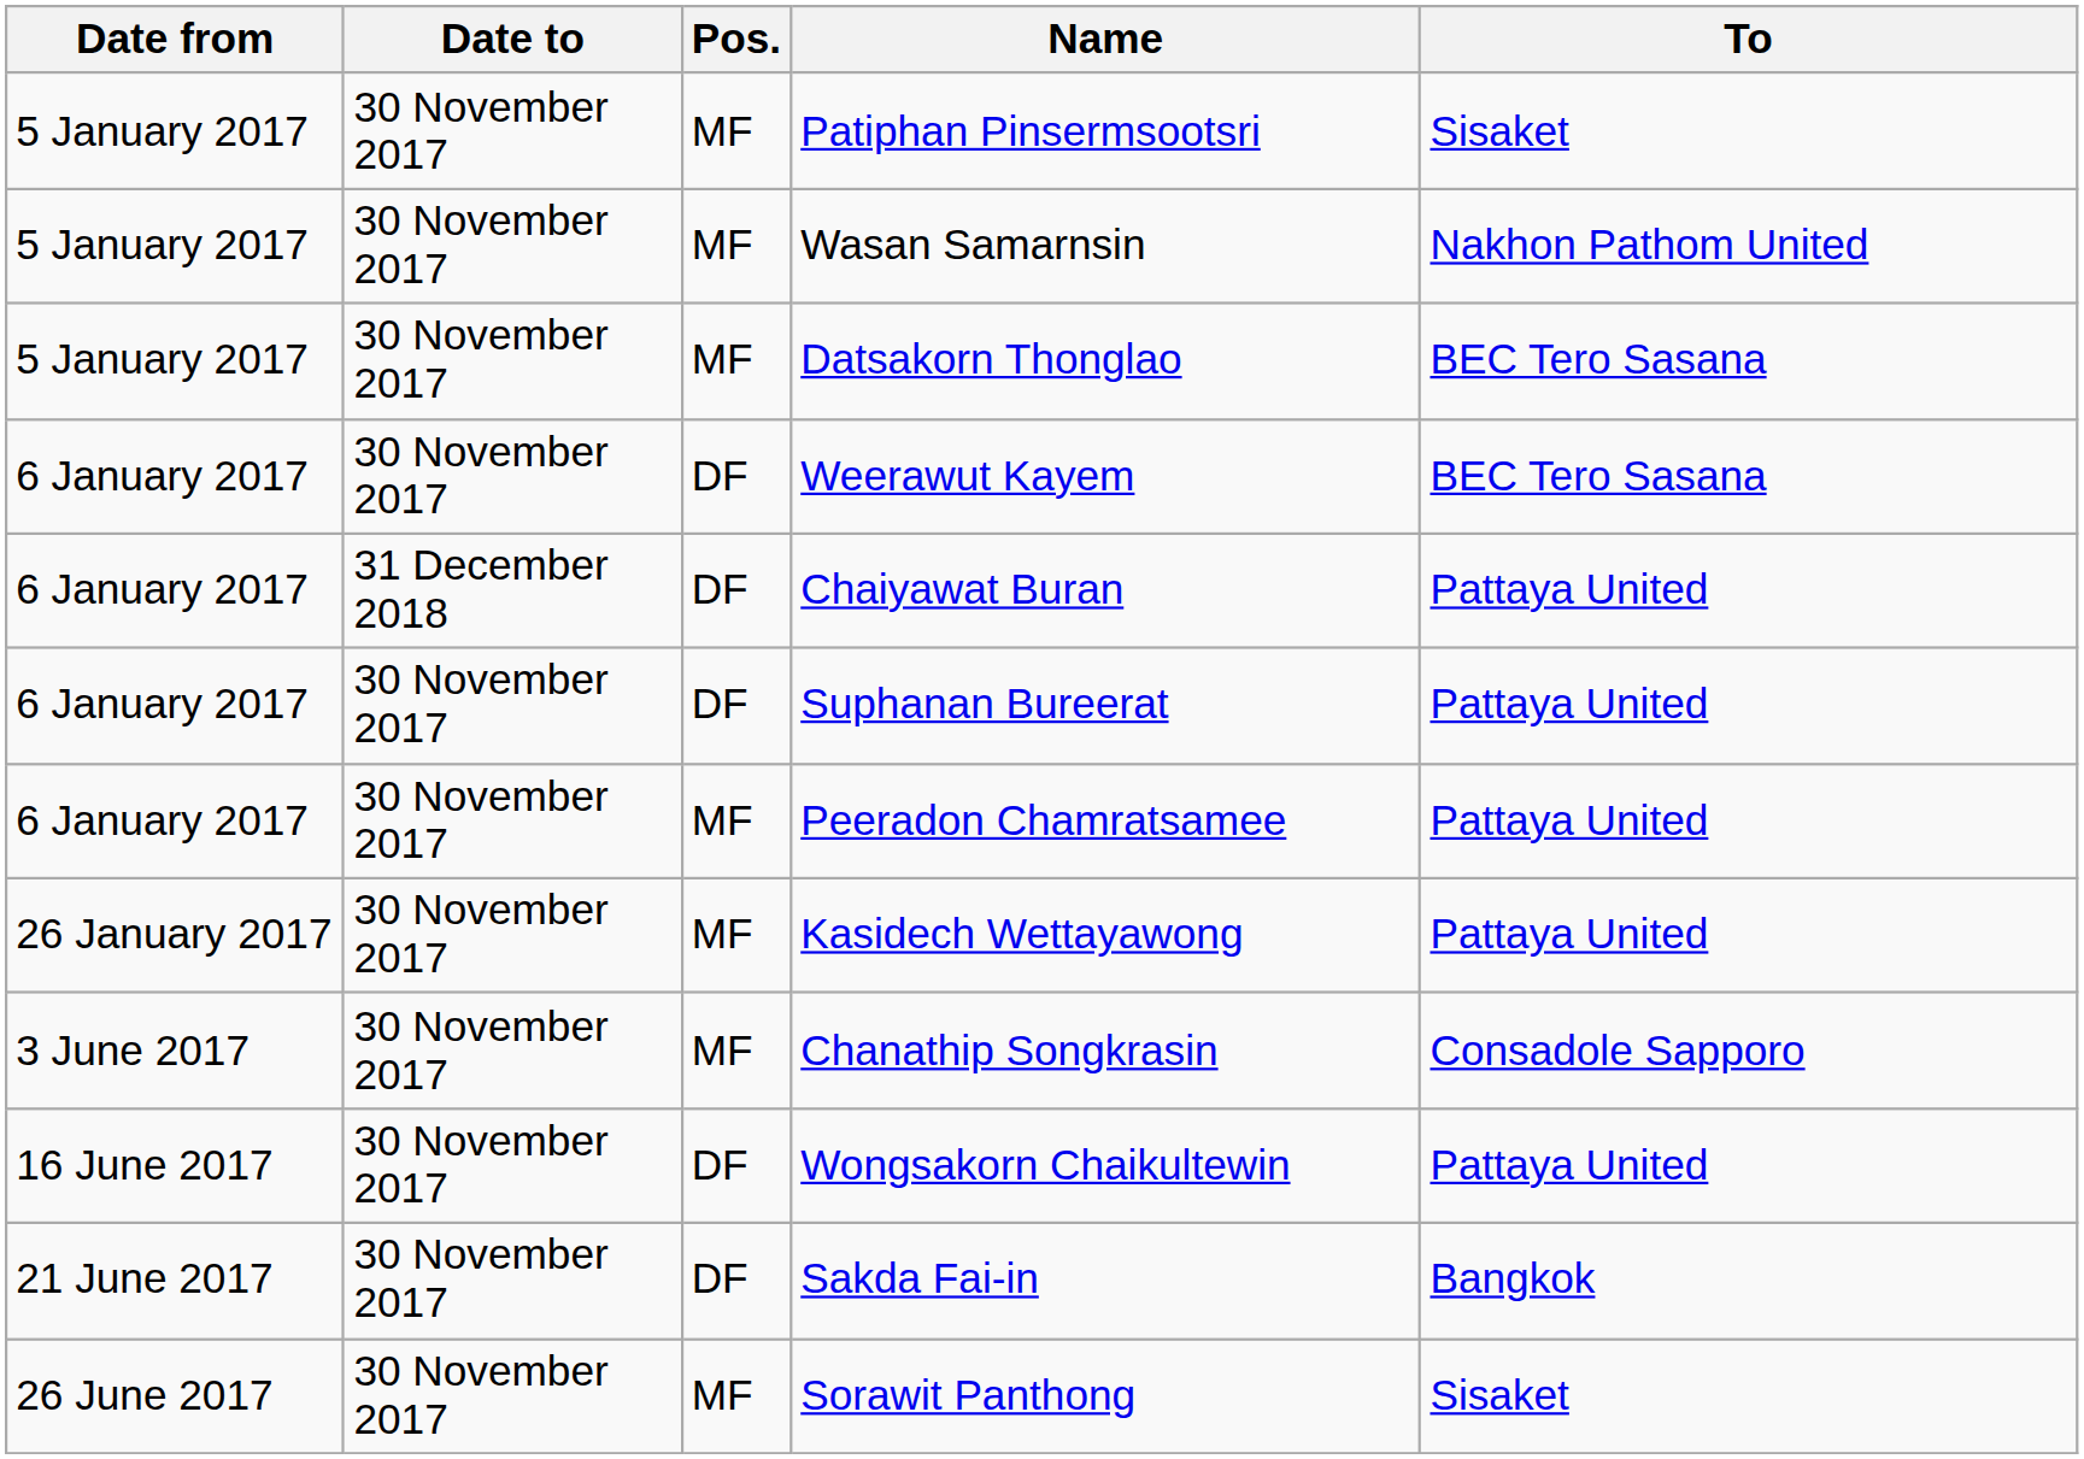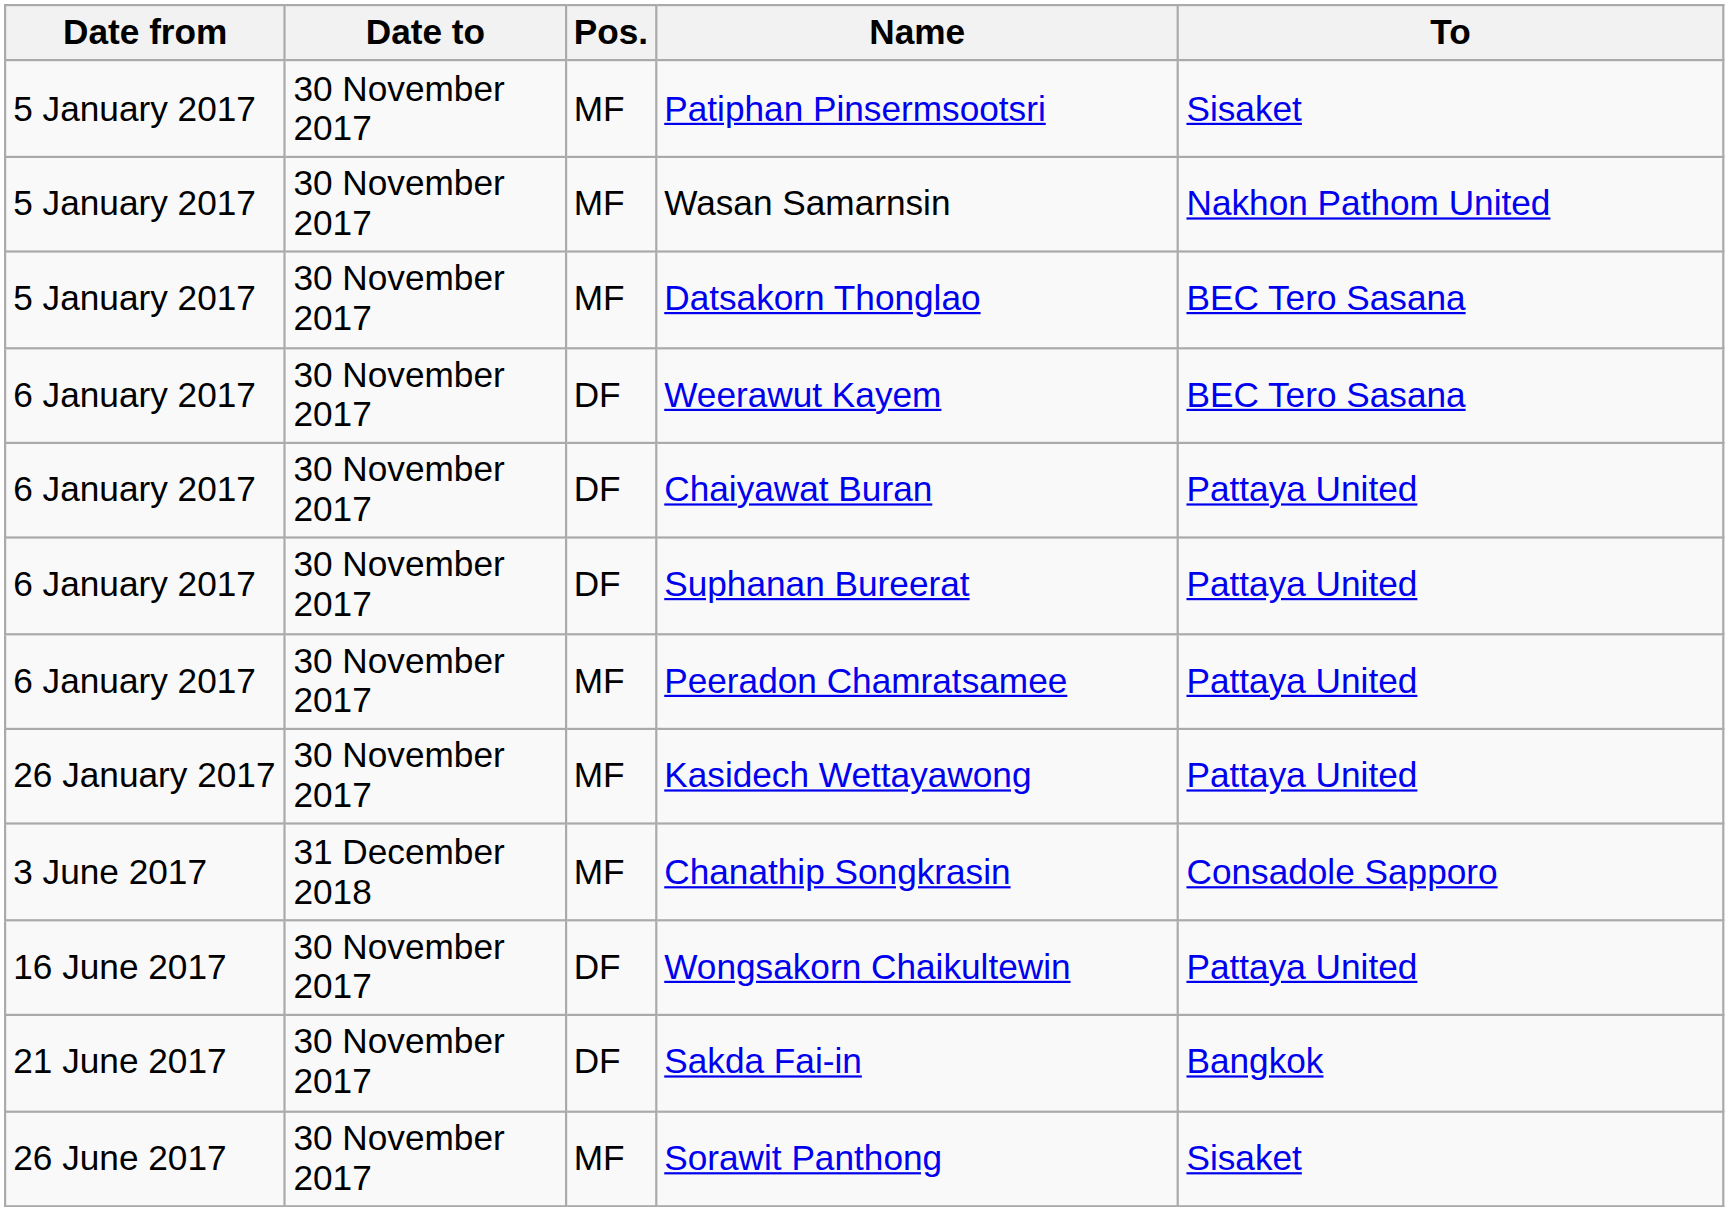 <table class="wikitable">
 <tr>
 <th width="120">Date from</th>
 <th width="120">Date to</th>
 <th>Pos.</th>
 <th width="230">Name</th>
 <th width="240">To</th>
 </tr>
 <tr>
 <td>5 January 2017</td>
 <td>30 November 2017</td>
 <td>MF</td>
 <td> <a href='#'>Patiphan Pinsermsootsri</a></td>
 <td> <a href='#'>Sisaket</a></td>
 </tr>
 <tr>
 <td>5 January 2017</td>
 <td>30 November 2017</td>
 <td>MF</td>
 <td> Wasan Samarnsin</td>
 <td> <a href='#'>Nakhon Pathom United</a></td>
 </tr>
 <tr>
 <td>5 January 2017</td>
 <td>30 November 2017</td>
 <td>MF</td>
 <td> <a href='#'>Datsakorn Thonglao</a></td>
 <td> <a href='#'>BEC Tero Sasana</a></td>
 </tr>
 <tr>
 <td>6 January 2017</td>
 <td>30 November 2017</td>
 <td>DF</td>
 <td> <a href='#'>Weerawut Kayem</a></td>
 <td> <a href='#'>BEC Tero Sasana</a></td>
 </tr>
 <tr>
 <td>6 January 2017</td>
-<td>31 December 2018</td>
+<td>30 November 2017</td>
 <td>DF</td>
 <td> <a href='#'>Chaiyawat Buran</a></td>
 <td> <a href='#'>Pattaya United</a></td>
 </tr>
 <tr>
 <td>6 January 2017</td>
 <td>30 November 2017</td>
 <td>DF</td>
 <td> <a href='#'>Suphanan Bureerat</a></td>
 <td> <a href='#'>Pattaya United</a></td>
 </tr>
 <tr>
 <td>6 January 2017</td>
 <td>30 November 2017</td>
 <td>MF</td>
 <td> <a href='#'>Peeradon Chamratsamee</a></td>
 <td> <a href='#'>Pattaya United</a></td>
 </tr>
 <tr>
 <td>26 January 2017</td>
 <td>30 November 2017</td>
 <td>MF</td>
 <td> <a href='#'>Kasidech Wettayawong</a></td>
 <td> <a href='#'>Pattaya United</a></td>
 </tr>
 <tr>
 <td>3 June 2017</td>
-<td>30 November 2017</td>
+<td>31 December 2018</td>
 <td>MF</td>
 <td> <a href='#'>Chanathip Songkrasin</a></td>
 <td> <a href='#'>Consadole Sapporo</a></td>
 </tr>
 <tr>
 <td>16 June 2017</td>
 <td>30 November 2017</td>
 <td>DF</td>
 <td> <a href='#'>Wongsakorn Chaikultewin</a></td>
 <td> <a href='#'>Pattaya United</a></td>
 </tr>
 <tr>
 <td>21 June 2017</td>
 <td>30 November 2017</td>
 <td>DF</td>
 <td> <a href='#'>Sakda Fai-in</a></td>
 <td> <a href='#'>Bangkok</a></td>
 </tr>
 <tr>
 <td>26 June 2017</td>
 <td>30 November 2017</td>
 <td>MF</td>
 <td> <a href='#'>Sorawit Panthong</a></td>
 <td> <a href='#'>Sisaket</a></td>
 </tr>
 </table>
